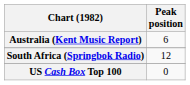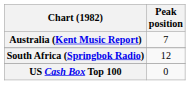 <table class="wikitable sortable plainrowheaders" style="text-align:center">
 <tr>
 <th>Chart (1982)</th>
 <th>Peak<br>position</th>
 </tr>
 <tr>
 <th scope="row">Australia (<a href='#'>Kent Music Report</a>)</th>
-<td>6</td>
+<td>7</td>
 </tr>
 <tr>
 </tr>
 <tr>
 </tr>
 <tr>
 </tr>
 <tr>
 </tr>
 <tr>
 <th scope="row">South Africa (<a href='#'>Springbok Radio</a>)</th>
 <td>12</td>
 </tr>
 <tr>
 </tr>
 <tr>
 </tr>
 <tr>
 </tr>
 <tr>
 <th scope="row">US <em><a href='#'>Cash Box</a></em> Top 100</th>
 <td>0</td>
 </tr>
 </table>
